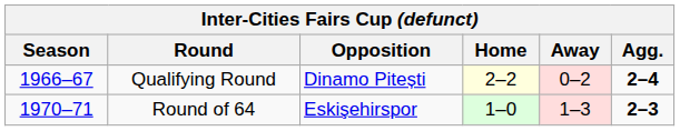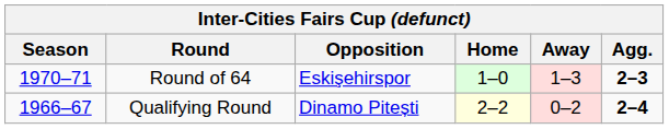 <table class="wikitable collapsible">
 <tr>
 <th colspan="6" width="560">Inter-Cities Fairs Cup <em>(defunct)</em></th>
 </tr>
 <tr>
 <th>Season</th>
 <th>Round</th>
 <th>Opposition</th>
 <th>Home</th>
 <th>Away</th>
 <th>Agg.</th>
 </tr>
 <tr>
+<td style="text-align:center;"><a href='#'>1970–71</a></td>
+<td style="text-align:center;">Round of 64</td>
+<td> <a href='#'>Eskişehirspor</a></td>
+<td style="text-align:center; background:#dfd;">1–0</td>
+<td style="text-align:center; background:#fdd;">1–3</td>
+<td style="text-align:center;"><strong>2–3</strong></td>
+</tr>
+<tr>
 <td style="text-align:center;"><a href='#'>1966–67</a></td>
 <td style="text-align:center;">Qualifying Round</td>
 <td> <a href='#'>Dinamo Pitești</a></td>
 <td style="text-align:center; background:#ffd;">2–2</td>
 <td style="text-align:center; background:#fdd;">0–2</td>
 <td style="text-align:center;"><strong>2–4</strong></td>
 </tr>
-<tr>
-<td style="text-align:center;"><a href='#'>1970–71</a></td>
-<td style="text-align:center;">Round of 64</td>
-<td> <a href='#'>Eskişehirspor</a></td>
-<td style="text-align:center; background:#dfd;">1–0</td>
-<td style="text-align:center; background:#fdd;">1–3</td>
-<td style="text-align:center;"><strong>2–3</strong></td>
-</tr>
 </table>
